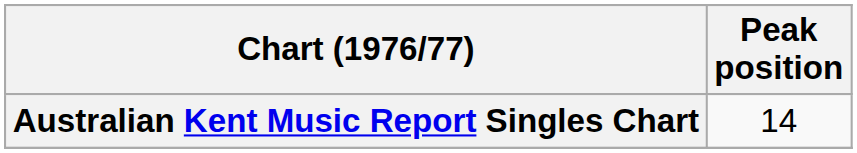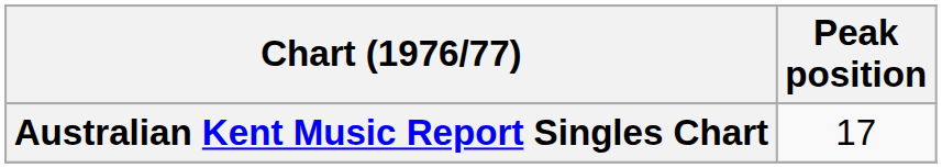 <table class="wikitable plainrowheaders" style="text-align:center">
 <tr>
 <th>Chart (1976/77)</th>
 <th>Peak<br>position</th>
 </tr>
 <tr>
 <th scope="row">Australian <a href='#'>Kent Music Report</a> Singles Chart</th>
-<td>14</td>
+<td>17</td>
 </tr>
 <tr>
 </tr>
 </table>
